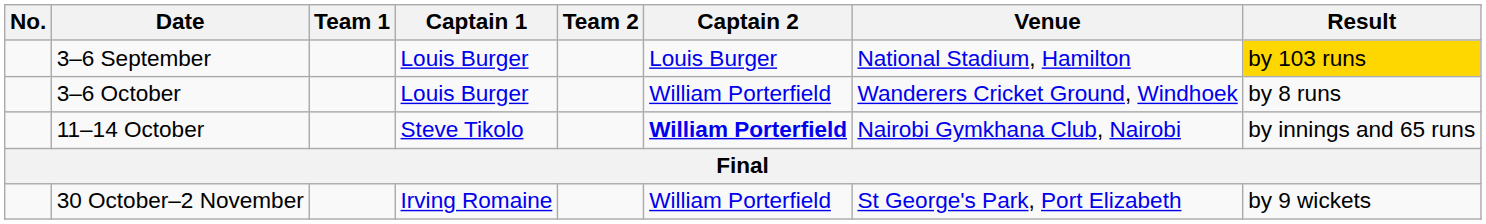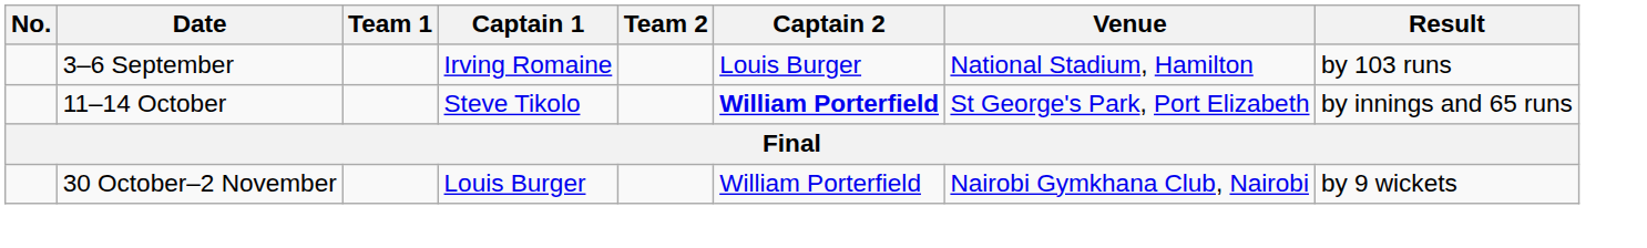 <table class="wikitable">
 <tr>
 <th>No.</th>
 <th>Date</th>
 <th>Team 1</th>
 <th>Captain 1</th>
 <th>Team 2</th>
 <th>Captain 2</th>
 <th>Venue</th>
 <th>Result</th>
 </tr>
 <tr>
 <td></td>
 <td>3–6 September</td>
 <td></td>
-<td><a href='#'>Louis Burger</a></td>
+<td><a href='#'>Irving Romaine</a></td>
 <td></td>
 <td><a href='#'>Louis Burger</a></td>
 <td><a href='#'>National Stadium</a>, <a href='#'>Hamilton</a></td>
-<td style="background: gold;"> by 103 runs</td>
-</tr>
-<tr>
-<td></td>
-<td>3–6 October</td>
-<td></td>
-<td><a href='#'>Louis Burger</a></td>
-<td></td>
-<td><a href='#'>William Porterfield</a></td>
-<td><a href='#'>Wanderers Cricket Ground</a>, <a href='#'>Windhoek</a></td>
-<td> by 8 runs</td>
+<td> by 103 runs</td>
 </tr>
 <tr>
 <td></td>
 <td>11–14 October</td>
 <td></td>
 <td><a href='#'>Steve Tikolo</a></td>
 <td></td>
 <td><strong><a href='#'>William Porterfield</a></strong></td>
-<td><a href='#'>Nairobi Gymkhana Club</a>, <a href='#'>Nairobi</a></td>
+<td><a href='#'>St George's Park</a>, <a href='#'>Port Elizabeth</a></td>
 <td> by innings and 65 runs</td>
 </tr>
 <tr>
 <th colspan=8>Final</th>
 </tr>
 <tr>
 <td></td>
 <td>30 October–2 November</td>
 <td></td>
-<td><a href='#'>Irving Romaine</a></td>
+<td><a href='#'>Louis Burger</a></td>
 <td></td>
 <td><a href='#'>William Porterfield</a></td>
-<td><a href='#'>St George's Park</a>, <a href='#'>Port Elizabeth</a></td>
+<td><a href='#'>Nairobi Gymkhana Club</a>, <a href='#'>Nairobi</a></td>
 <td> by 9 wickets</td>
 </tr>
 </table>
